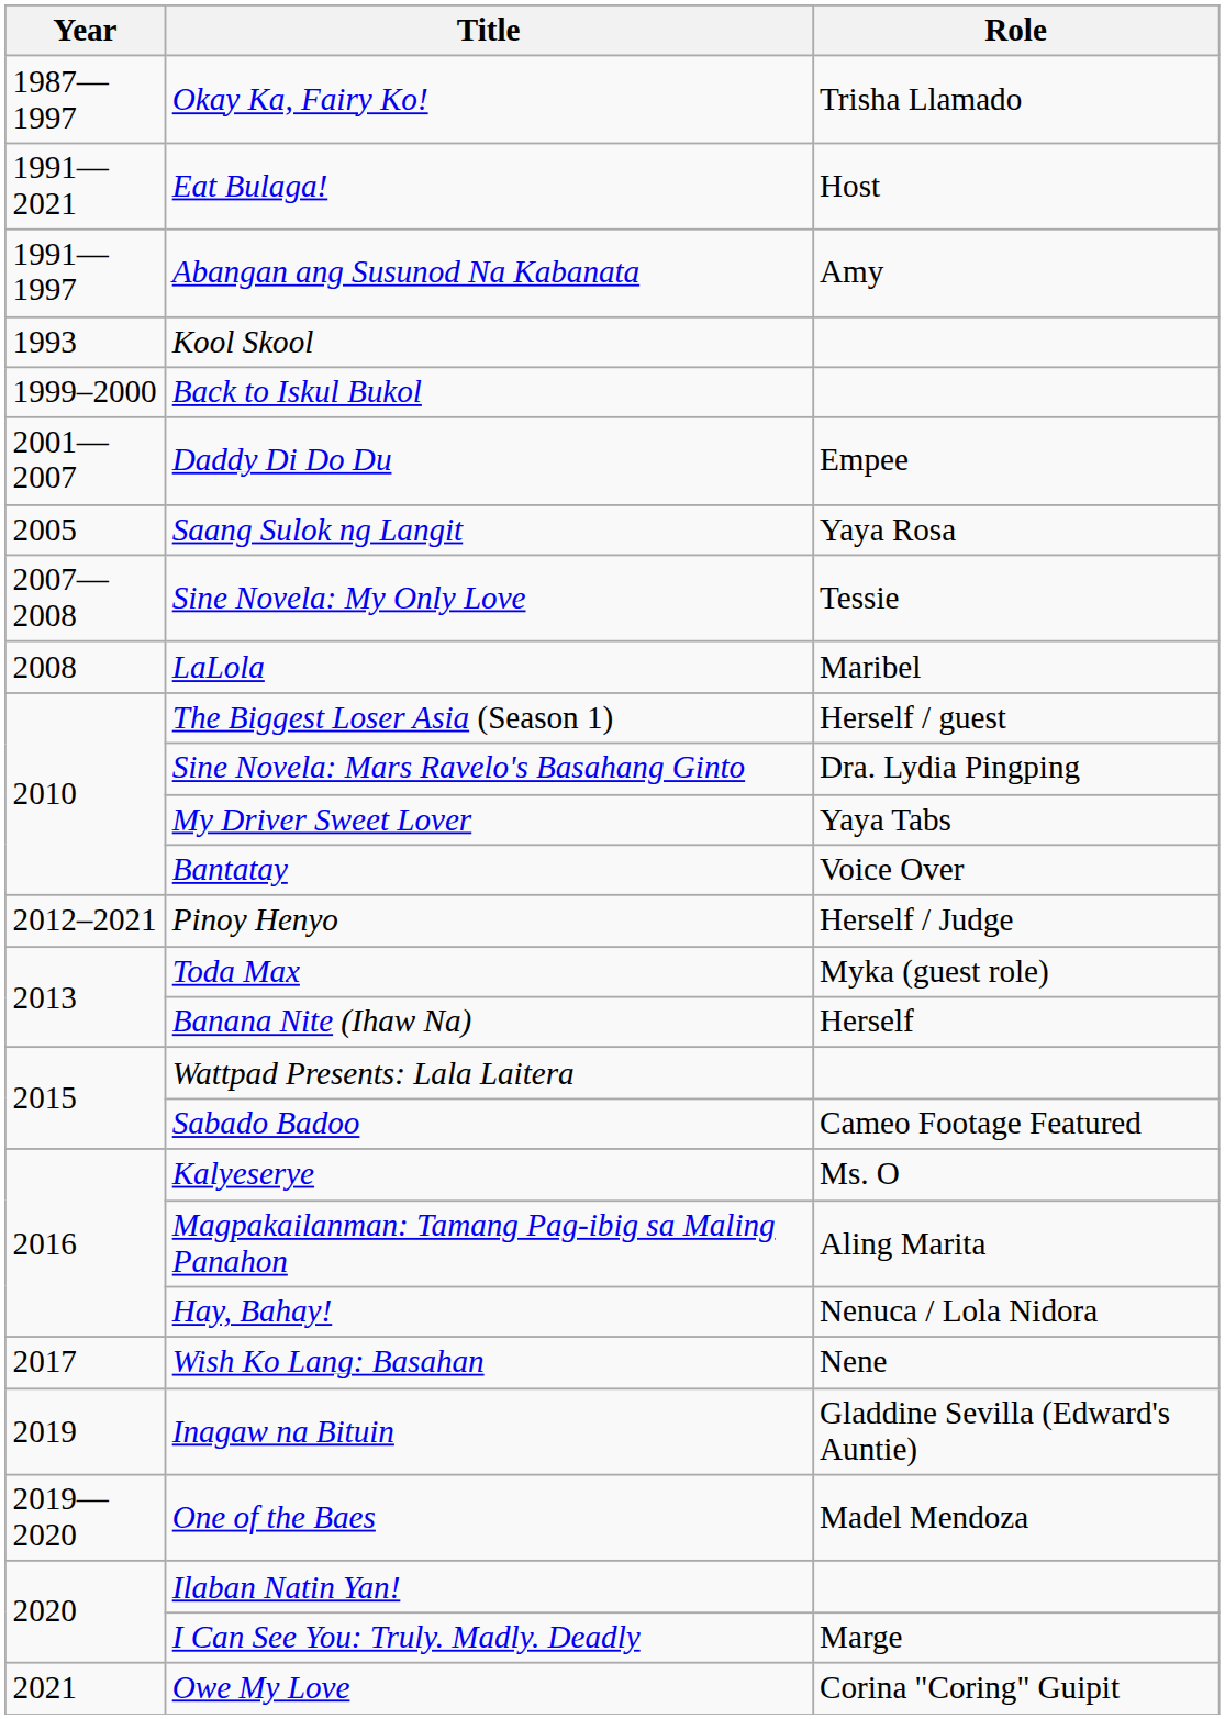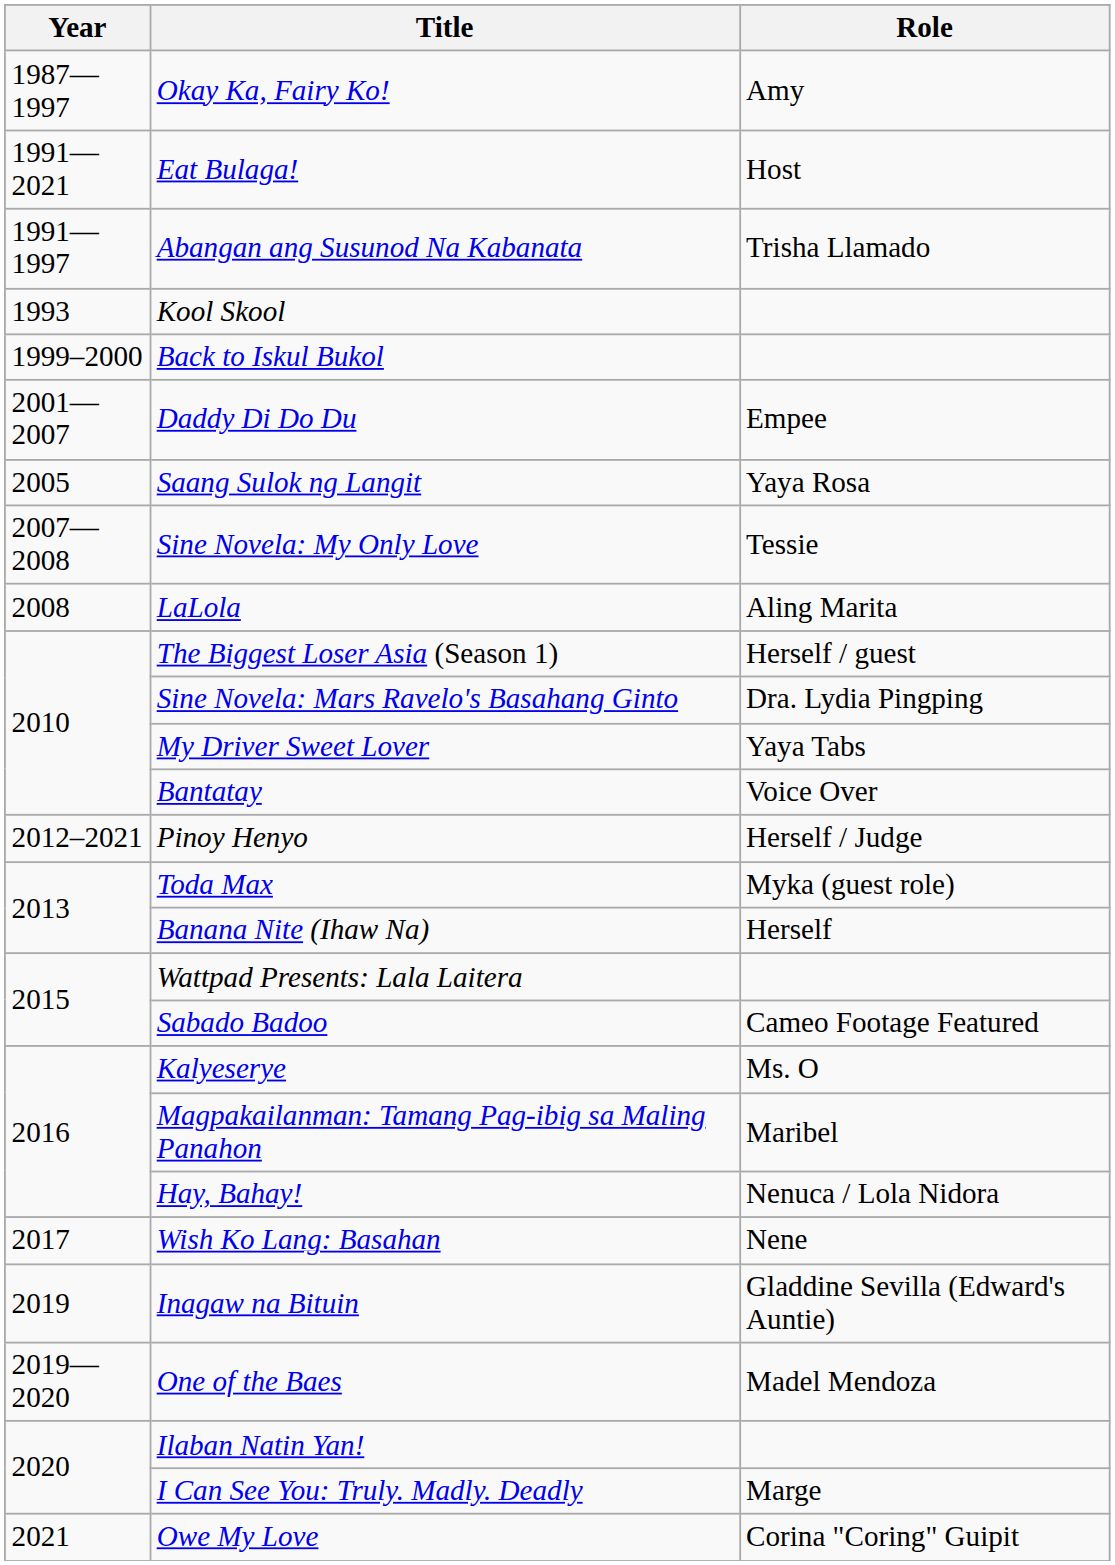 <table class="wikitable sortable">
 <tr>
 <th>Year</th>
 <th>Title</th>
 <th>Role</th>
 </tr>
 <tr>
 <td>1987—1997</td>
 <td><em><a href='#'>Okay Ka, Fairy Ko!</a></em></td>
-<td>Trisha Llamado</td>
+<td>Amy</td>
 </tr>
 <tr>
 <td>1991—2021</td>
 <td><em><a href='#'>Eat Bulaga!</a></em></td>
 <td>Host</td>
 </tr>
 <tr>
 <td>1991—1997</td>
 <td><em><a href='#'>Abangan ang Susunod Na Kabanata</a></em></td>
-<td>Amy</td>
+<td>Trisha Llamado</td>
 </tr>
 <tr>
 <td>1993</td>
 <td><em>Kool Skool</em></td>
 <td></td>
 </tr>
 <tr>
 <td>1999–2000</td>
 <td><em><a href='#'>Back to Iskul Bukol</a></em></td>
 <td></td>
 </tr>
 <tr>
 <td>2001—2007</td>
 <td><em><a href='#'>Daddy Di Do Du</a></em></td>
 <td>Empee</td>
 </tr>
 <tr>
 <td>2005</td>
 <td><em><a href='#'>Saang Sulok ng Langit</a></em></td>
 <td>Yaya Rosa</td>
 </tr>
 <tr>
 <td>2007—2008</td>
 <td><em><a href='#'>Sine Novela: My Only Love</a></em></td>
 <td>Tessie</td>
 </tr>
 <tr>
 <td>2008</td>
 <td><em><a href='#'>LaLola</a></em></td>
-<td>Maribel</td>
+<td>Aling Marita</td>
 </tr>
 <tr>
 <td rowspan="4">2010</td>
 <td><em><a href='#'>The Biggest Loser Asia</a></em> (Season 1)</td>
 <td>Herself / guest</td>
 </tr>
 <tr>
 <td><em><a href='#'>Sine Novela: Mars Ravelo's Basahang Ginto</a></em></td>
 <td>Dra. Lydia Pingping</td>
 </tr>
 <tr>
 <td><em><a href='#'>My Driver Sweet Lover</a></em></td>
 <td>Yaya Tabs</td>
 </tr>
 <tr>
 <td><em><a href='#'>Bantatay</a></em></td>
 <td>Voice Over</td>
 </tr>
 <tr>
 <td>2012–2021</td>
 <td><em>Pinoy Henyo</em></td>
 <td>Herself / Judge</td>
 </tr>
 <tr>
 <td rowspan="2">2013</td>
 <td><em><a href='#'>Toda Max</a></em></td>
 <td>Myka (guest role)</td>
 </tr>
 <tr>
 <td><em><a href='#'>Banana Nite</a> (Ihaw Na)</em></td>
 <td>Herself</td>
 </tr>
 <tr>
 <td rowspan="2">2015</td>
 <td><em>Wattpad Presents: Lala Laitera</em></td>
 <td></td>
 </tr>
 <tr>
 <td><em><a href='#'>Sabado Badoo</a></em></td>
 <td>Cameo Footage Featured</td>
 </tr>
 <tr>
 <td rowspan="3">2016</td>
 <td><em><a href='#'>Kalyeserye</a></em></td>
 <td>Ms. O</td>
 </tr>
 <tr>
 <td><em><a href='#'>Magpakailanman: Tamang Pag-ibig sa Maling Panahon</a></em></td>
-<td>Aling Marita</td>
+<td>Maribel</td>
 </tr>
 <tr>
 <td><em><a href='#'>Hay, Bahay!</a></em></td>
 <td>Nenuca / Lola Nidora</td>
 </tr>
 <tr>
 <td>2017</td>
 <td><em><a href='#'>Wish Ko Lang: Basahan</a></em></td>
 <td>Nene</td>
 </tr>
 <tr>
 <td>2019</td>
 <td><em><a href='#'>Inagaw na Bituin</a></em></td>
 <td>Gladdine Sevilla (Edward's Auntie)</td>
 </tr>
 <tr>
 <td>2019—2020</td>
 <td><em><a href='#'>One of the Baes</a></em></td>
 <td>Madel Mendoza</td>
 </tr>
 <tr>
 <td rowspan="2">2020</td>
 <td><em><a href='#'>Ilaban Natin Yan!</a></em></td>
 <td></td>
 </tr>
 <tr>
 <td><em><a href='#'>I Can See You: Truly. Madly. Deadly</a></em></td>
 <td>Marge</td>
 </tr>
 <tr>
 <td>2021</td>
 <td><em><a href='#'>Owe My Love</a></em></td>
 <td>Corina "Coring" Guipit</td>
 </tr>
 </table>
